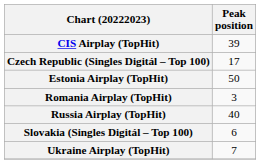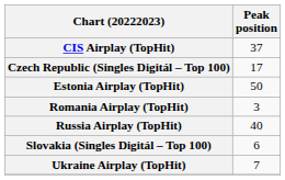 <table class="wikitable sortable plainrowheaders" style="text-align:center">
 <tr>
 <th scope="col">Chart (20222023)</th>
 <th scope="col">Peak<br>position</th>
 </tr>
 <tr>
 <th scope="row"><a href='#'>CIS</a> Airplay (TopHit)</th>
-<td>39</td>
+<td>37</td>
 </tr>
 <tr>
 <th scope="row">Czech Republic (Singles Digitál – Top 100)</th>
 <td>17</td>
 </tr>
 <tr>
 <th scope="row">Estonia Airplay (TopHit)</th>
 <td>50</td>
 </tr>
 <tr>
 <th scope="row">Romania Airplay (TopHit)</th>
 <td>3</td>
 </tr>
 <tr>
 <th scope="row">Russia Airplay (TopHit)</th>
 <td>40</td>
 </tr>
 <tr>
 <th scope="row">Slovakia (Singles Digitál – Top 100)</th>
 <td>6</td>
 </tr>
 <tr>
 <th scope="row">Ukraine Airplay (TopHit)</th>
 <td>7</td>
 </tr>
 <tr>
 </tr>
 </table>
